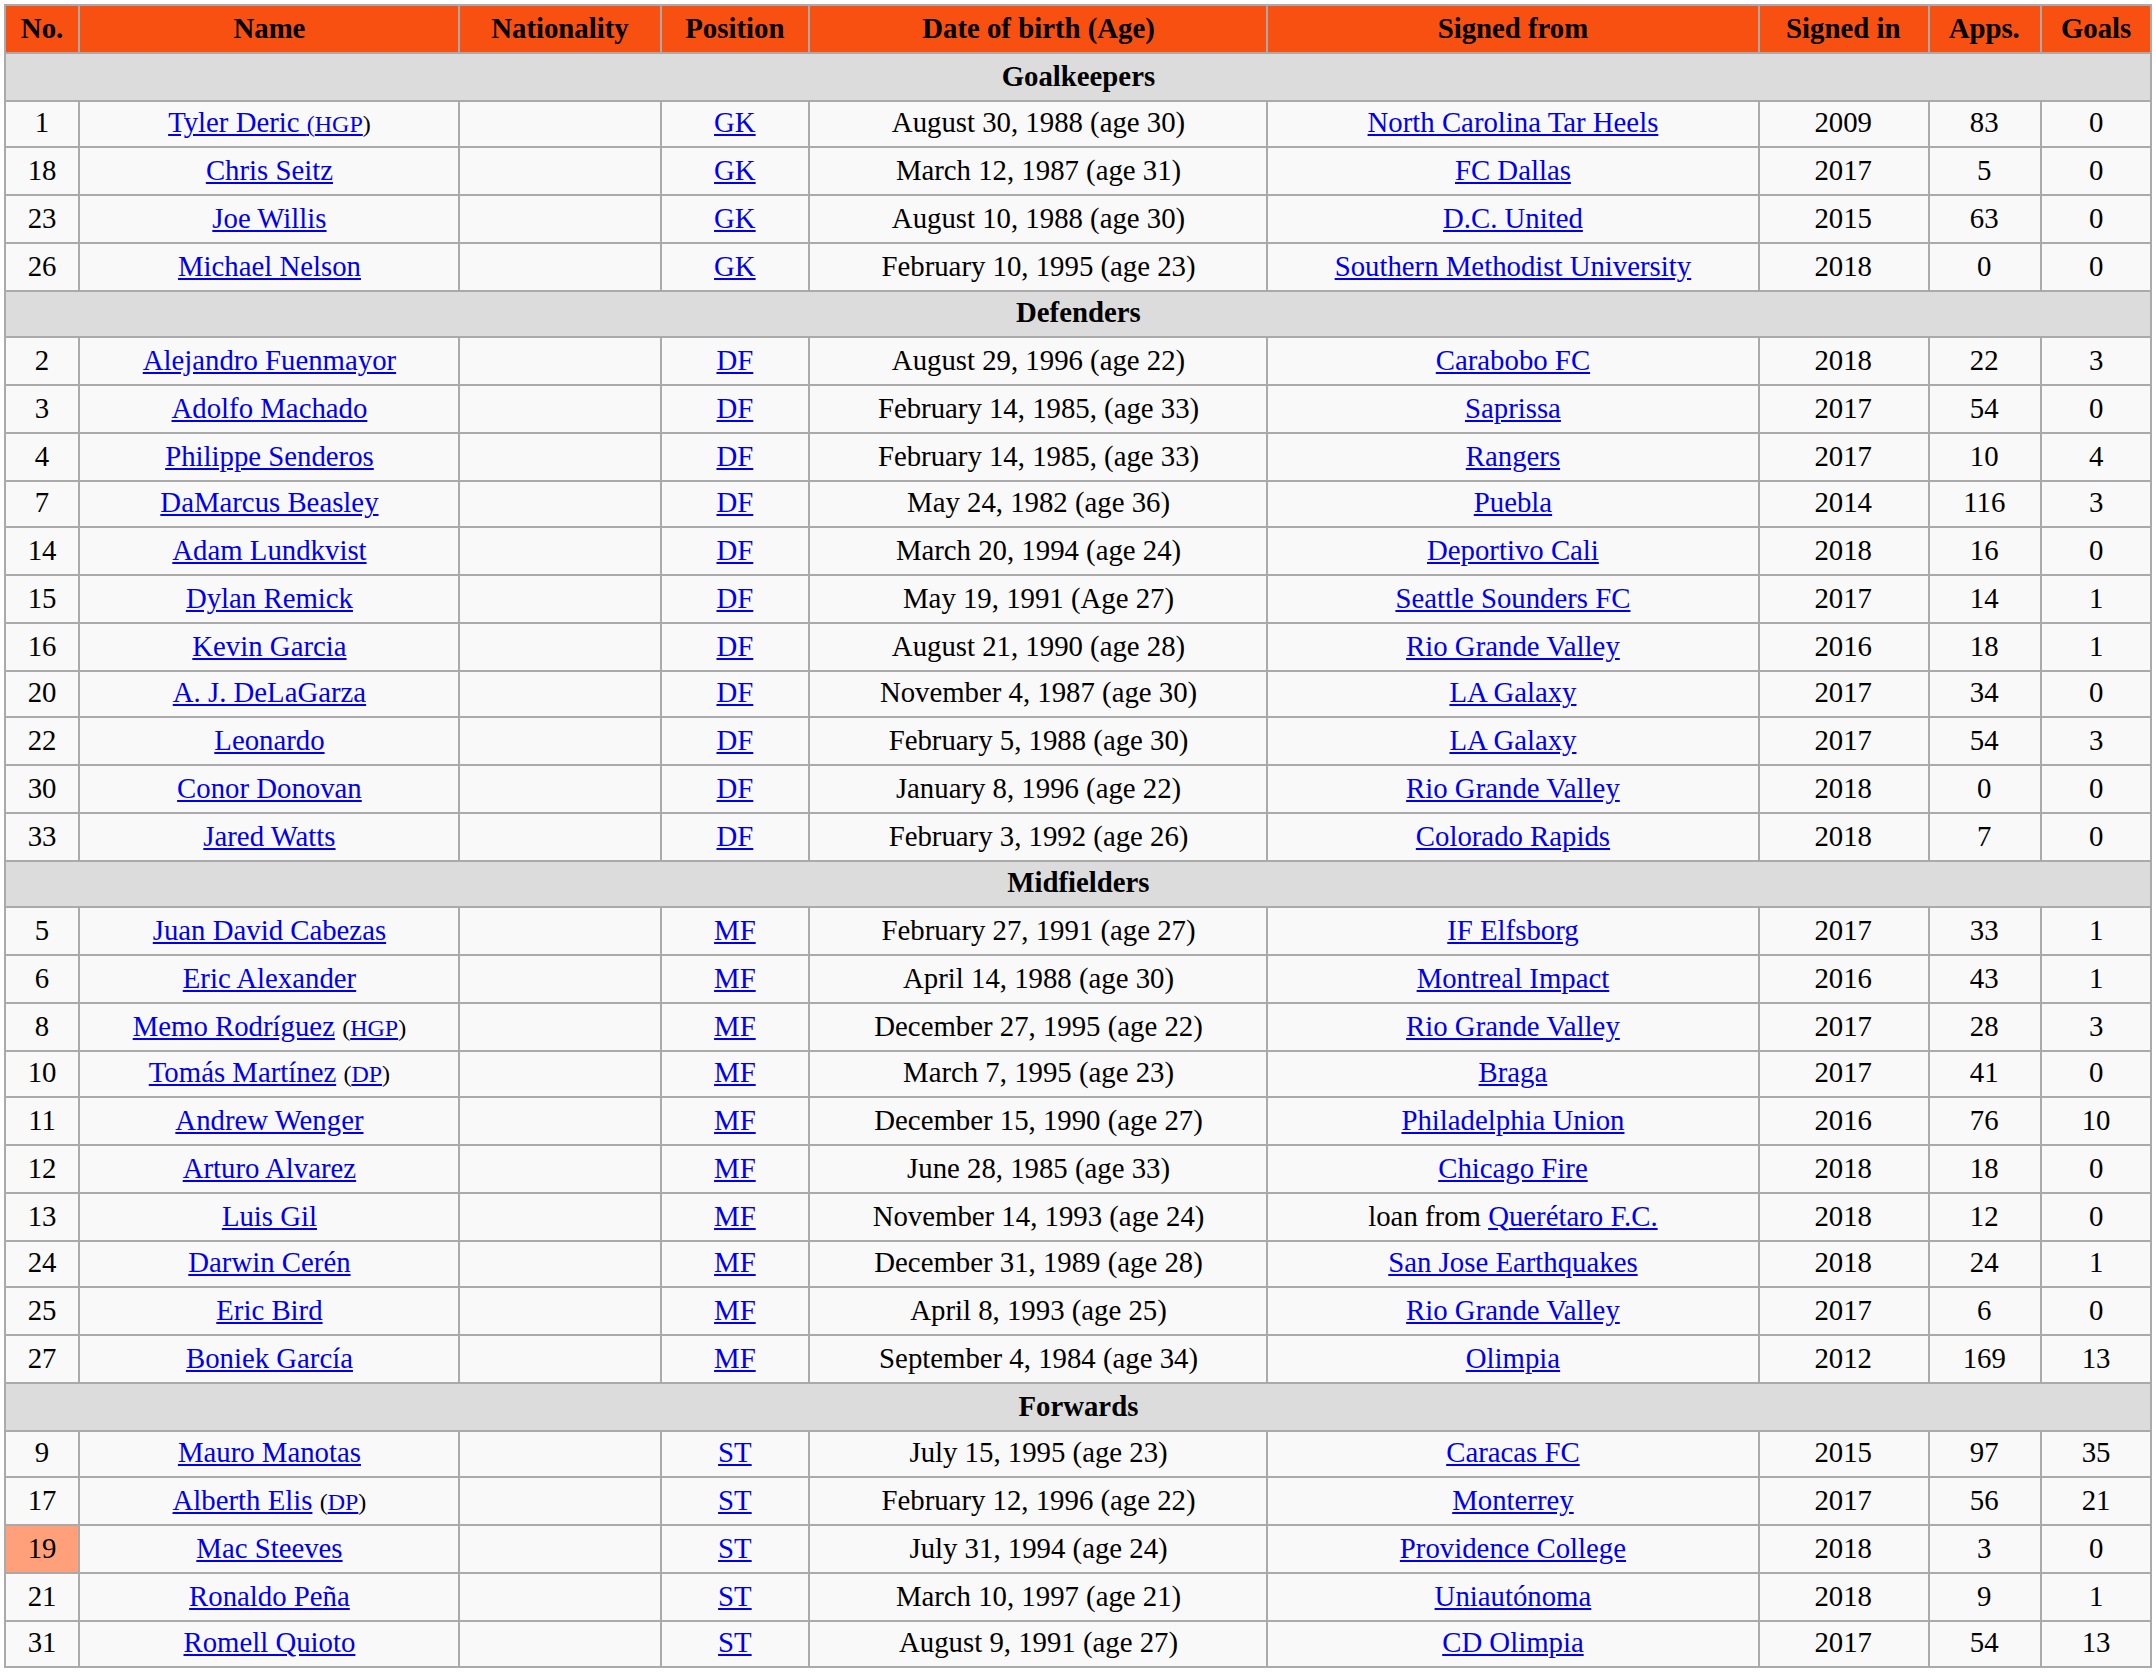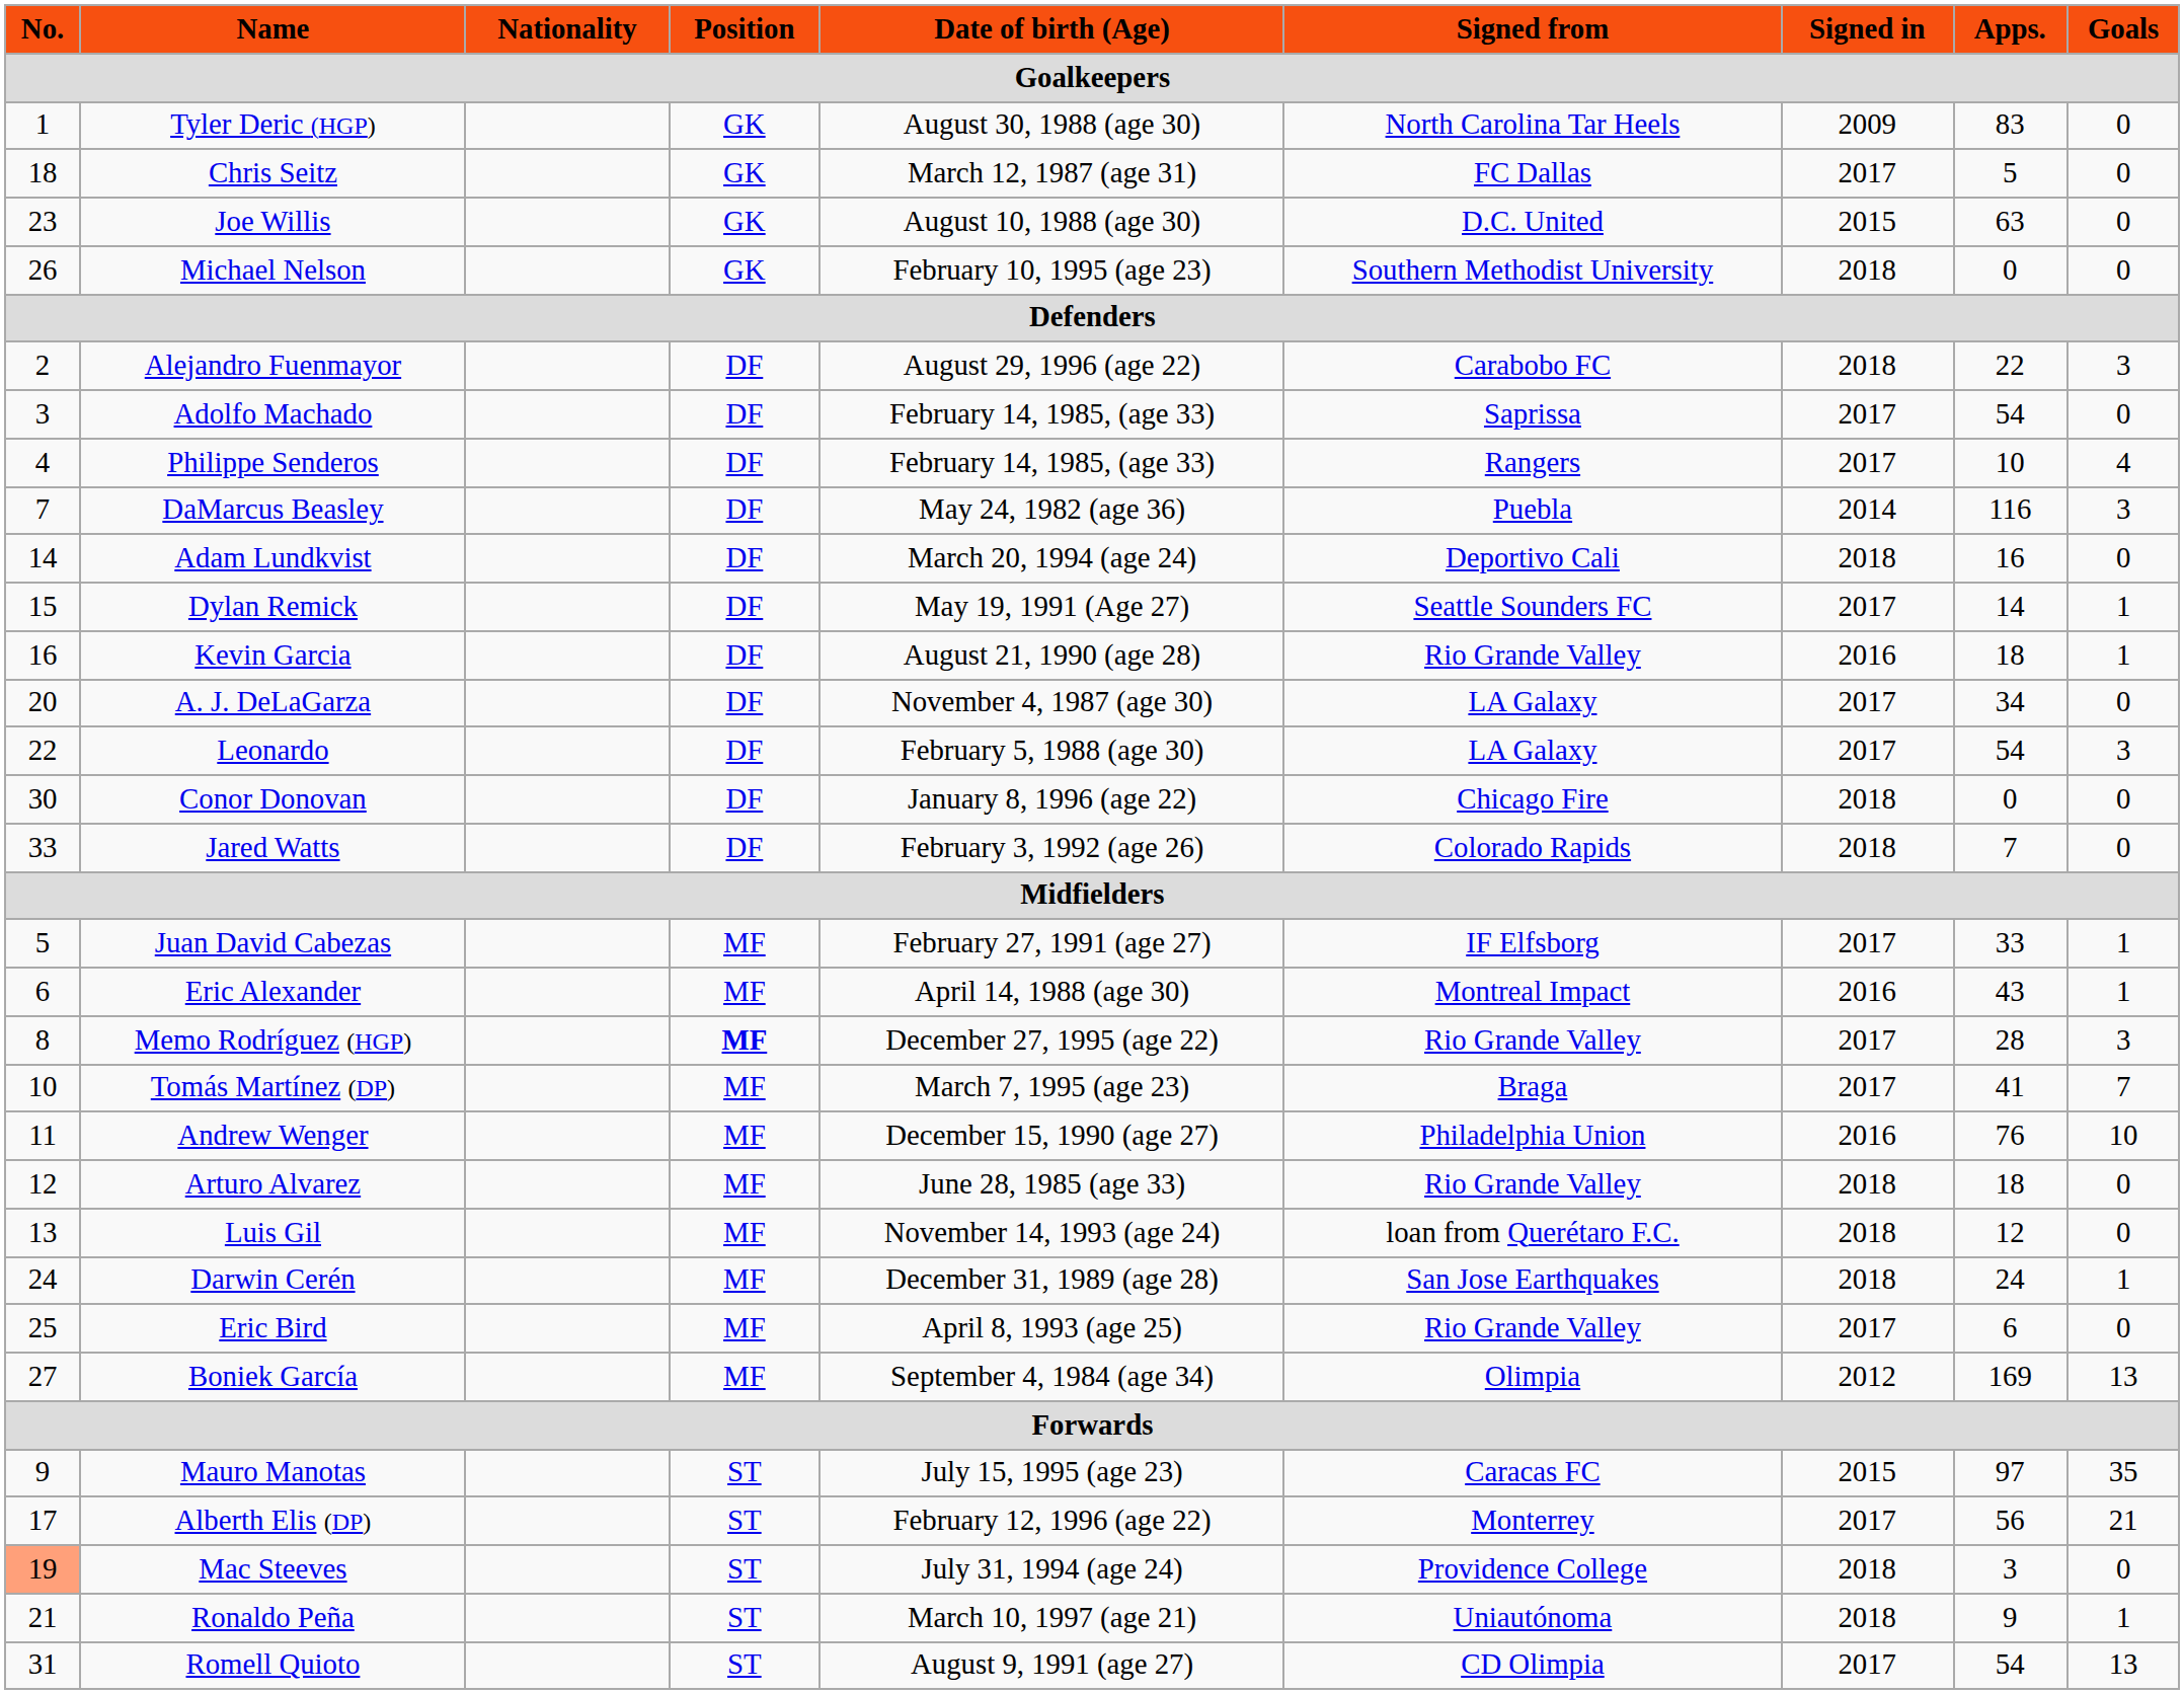 <table class="wikitable" style="text-align:center; font-size:90%; width:85%;">
 <tr>
 <th style="background:#F75010; color:#000; text-align:center;">No.</th>
 <th style="background:#F75010; color:#000; text-align:center;">Name</th>
 <th style="background:#F75010; color:#000; text-align:center;">Nationality</th>
 <th style="background:#F75010; color:#000; text-align:center;">Position</th>
 <th style="background:#F75010; color:#000; text-align:center;">Date of birth (Age)</th>
 <th style="background:#F75010; color:#000; text-align:center;">Signed from</th>
 <th style="background:#F75010; color:#000; text-align:center;">Signed in</th>
 <th style="background:#F75010; color:#000; text-align:center;">Apps.</th>
 <th style="background:#F75010; color:#000; text-align:center;">Goals</th>
 </tr>
 <tr>
 <th colspan="9" style="background:#dcdcdc; text-align:center;">Goalkeepers</th>
 </tr>
 <tr>
 <td>1</td>
 <td><a href='#'>Tyler Deric <small>(</small></a><small><a href='#'>HGP</a>)</small></td>
 <td></td>
 <td><a href='#'>GK</a></td>
 <td>August 30, 1988 (age 30)</td>
 <td><a href='#'>North Carolina Tar Heels</a></td>
 <td>2009</td>
 <td>83</td>
 <td>0</td>
 </tr>
 <tr>
 <td>18</td>
 <td><a href='#'>Chris Seitz</a></td>
 <td></td>
 <td><a href='#'>GK</a></td>
 <td>March 12, 1987 (age 31)</td>
 <td><a href='#'>FC Dallas</a></td>
 <td>2017</td>
 <td>5</td>
 <td>0</td>
 </tr>
 <tr>
 <td>23</td>
 <td><a href='#'>Joe Willis</a></td>
 <td></td>
 <td><a href='#'>GK</a></td>
 <td>August 10, 1988 (age 30)</td>
 <td><a href='#'>D.C. United</a></td>
 <td>2015</td>
 <td>63</td>
 <td>0</td>
 </tr>
 <tr>
 <td>26</td>
 <td><a href='#'>Michael Nelson</a></td>
 <td></td>
 <td><a href='#'>GK</a></td>
 <td>February 10, 1995 (age 23)</td>
 <td><a href='#'>Southern Methodist University</a></td>
 <td>2018</td>
 <td>0</td>
 <td>0</td>
 </tr>
 <tr>
 <th colspan="9" style="background:#dcdcdc; text-align:center;">Defenders</th>
 </tr>
 <tr>
 <td>2</td>
 <td><a href='#'>Alejandro Fuenmayor</a></td>
 <td></td>
 <td><a href='#'>DF</a></td>
 <td>August 29, 1996 (age 22)</td>
 <td><a href='#'>Carabobo FC</a></td>
 <td>2018</td>
 <td>22</td>
 <td>3</td>
 </tr>
 <tr>
 <td>3</td>
 <td><a href='#'>Adolfo Machado</a></td>
 <td></td>
 <td><a href='#'>DF</a></td>
 <td>February 14, 1985, (age 33)</td>
 <td><a href='#'>Saprissa</a></td>
 <td>2017</td>
 <td>54</td>
 <td>0</td>
 </tr>
 <tr>
 <td>4</td>
 <td><a href='#'>Philippe Senderos</a></td>
 <td></td>
 <td><a href='#'>DF</a></td>
 <td>February 14, 1985, (age 33)</td>
 <td><a href='#'>Rangers</a></td>
 <td>2017</td>
 <td>10</td>
 <td>4</td>
 </tr>
 <tr>
 <td>7</td>
 <td><a href='#'>DaMarcus Beasley</a></td>
 <td></td>
 <td><a href='#'>DF</a></td>
 <td>May 24, 1982 (age 36)</td>
 <td><a href='#'>Puebla</a></td>
 <td>2014</td>
 <td>116</td>
 <td>3</td>
 </tr>
 <tr>
 <td>14</td>
 <td><a href='#'>Adam Lundkvist</a></td>
 <td></td>
 <td><a href='#'>DF</a></td>
 <td>March 20, 1994 (age 24)</td>
 <td><a href='#'>Deportivo Cali</a></td>
 <td>2018</td>
 <td>16</td>
 <td>0</td>
 </tr>
 <tr>
 <td>15</td>
 <td><a href='#'>Dylan Remick</a></td>
 <td></td>
 <td><a href='#'>DF</a></td>
 <td>May 19, 1991 (Age 27)</td>
 <td><a href='#'>Seattle Sounders FC</a></td>
 <td>2017</td>
 <td>14</td>
 <td>1</td>
 </tr>
 <tr>
 <td>16</td>
 <td><a href='#'>Kevin Garcia</a></td>
 <td></td>
 <td><a href='#'>DF</a></td>
 <td>August 21, 1990 (age 28)</td>
 <td><a href='#'>Rio Grande Valley</a></td>
 <td>2016</td>
 <td>18</td>
 <td>1</td>
 </tr>
 <tr>
 <td>20</td>
 <td><a href='#'>A. J. DeLaGarza</a></td>
 <td></td>
 <td><a href='#'>DF</a></td>
 <td>November 4, 1987 (age 30)</td>
 <td><a href='#'>LA Galaxy</a></td>
 <td>2017</td>
 <td>34</td>
 <td>0</td>
 </tr>
 <tr>
 <td>22</td>
 <td><a href='#'>Leonardo</a></td>
 <td></td>
 <td><a href='#'>DF</a></td>
 <td>February 5, 1988 (age 30)</td>
 <td><a href='#'>LA Galaxy</a></td>
 <td>2017</td>
 <td>54</td>
 <td>3</td>
 </tr>
 <tr>
 <td>30</td>
 <td><a href='#'>Conor Donovan</a></td>
 <td></td>
 <td><a href='#'>DF</a></td>
 <td>January 8, 1996 (age 22)</td>
-<td><a href='#'>Rio Grande Valley</a></td>
+<td><a href='#'>Chicago Fire</a></td>
 <td>2018</td>
 <td>0</td>
 <td>0</td>
 </tr>
 <tr>
 <td>33</td>
 <td><a href='#'>Jared Watts</a></td>
 <td></td>
 <td><a href='#'>DF</a></td>
 <td>February 3, 1992 (age 26)</td>
 <td><a href='#'>Colorado Rapids</a></td>
 <td>2018</td>
 <td>7</td>
 <td>0</td>
 </tr>
 <tr>
 <th colspan="9" style="background:#dcdcdc; text-align:center;">Midfielders</th>
 </tr>
 <tr>
 <td>5</td>
 <td><a href='#'>Juan David Cabezas</a></td>
 <td></td>
 <td><a href='#'>MF</a></td>
 <td>February 27, 1991 (age 27)</td>
 <td><a href='#'>IF Elfsborg</a></td>
 <td>2017</td>
 <td>33</td>
 <td>1</td>
 </tr>
 <tr>
 <td>6</td>
 <td><a href='#'>Eric Alexander</a></td>
 <td></td>
 <td><a href='#'>MF</a></td>
 <td>April 14, 1988 (age 30)</td>
 <td><a href='#'>Montreal Impact</a></td>
 <td>2016</td>
 <td>43</td>
 <td>1</td>
 </tr>
 <tr>
 <td>8</td>
 <td><a href='#'>Memo Rodríguez</a> <small>(<a href='#'>HGP</a>)</small></td>
 <td></td>
-<td><a href='#'>MF</a></td>
+<td><strong><a href='#'>MF</a></strong></td>
 <td>December 27, 1995 (age 22)</td>
 <td><a href='#'>Rio Grande Valley</a></td>
 <td>2017</td>
 <td>28</td>
 <td>3</td>
 </tr>
 <tr>
 <td>10</td>
 <td><a href='#'>Tomás Martínez</a> <small>(<a href='#'>DP</a>)</small></td>
 <td></td>
 <td><a href='#'>MF</a></td>
 <td>March 7, 1995 (age 23)</td>
 <td><a href='#'>Braga</a></td>
 <td>2017</td>
 <td>41</td>
-<td>0</td>
+<td>7</td>
 </tr>
 <tr>
 <td>11</td>
 <td><a href='#'>Andrew Wenger</a></td>
 <td></td>
 <td><a href='#'>MF</a></td>
 <td>December 15, 1990 (age 27)</td>
 <td><a href='#'>Philadelphia Union</a></td>
 <td>2016</td>
 <td>76</td>
 <td>10</td>
 </tr>
 <tr>
 <td>12</td>
 <td><a href='#'>Arturo Alvarez</a></td>
 <td></td>
 <td><a href='#'>MF</a></td>
 <td>June 28, 1985 (age 33)</td>
-<td><a href='#'>Chicago Fire</a></td>
+<td><a href='#'>Rio Grande Valley</a></td>
 <td>2018</td>
 <td>18</td>
 <td>0</td>
 </tr>
 <tr>
 <td>13</td>
 <td><a href='#'>Luis Gil</a></td>
 <td></td>
 <td><a href='#'>MF</a></td>
 <td>November 14, 1993 (age 24)</td>
 <td>loan from <a href='#'>Querétaro F.C.</a></td>
 <td>2018</td>
 <td>12</td>
 <td>0</td>
 </tr>
 <tr>
 <td>24</td>
 <td><a href='#'>Darwin Cerén</a></td>
 <td></td>
 <td><a href='#'>MF</a></td>
 <td>December 31, 1989 (age 28)</td>
 <td><a href='#'>San Jose Earthquakes</a></td>
 <td>2018</td>
 <td>24</td>
 <td>1</td>
 </tr>
 <tr>
 <td>25</td>
 <td><a href='#'>Eric Bird</a></td>
 <td></td>
 <td><a href='#'>MF</a></td>
 <td>April 8, 1993 (age 25)</td>
 <td><a href='#'>Rio Grande Valley</a></td>
 <td>2017</td>
 <td>6</td>
 <td>0</td>
 </tr>
 <tr>
 <td>27</td>
 <td><a href='#'>Boniek García</a></td>
 <td></td>
 <td><a href='#'>MF</a></td>
 <td>September 4, 1984 (age 34)</td>
 <td><a href='#'>Olimpia</a></td>
 <td>2012</td>
 <td>169</td>
 <td>13</td>
 </tr>
 <tr>
 <th colspan="9" style="background:#dcdcdc; text-align:center;">Forwards</th>
 </tr>
 <tr>
 <td>9</td>
 <td><a href='#'>Mauro Manotas</a></td>
 <td></td>
 <td><a href='#'>ST</a></td>
 <td>July 15, 1995 (age 23)</td>
 <td><a href='#'>Caracas FC</a></td>
 <td>2015</td>
 <td>97</td>
 <td>35</td>
 </tr>
 <tr>
 <td>17</td>
 <td><a href='#'>Alberth Elis</a> <small>(<a href='#'>DP</a>)</small></td>
 <td></td>
 <td><a href='#'>ST</a></td>
 <td>February 12, 1996 (age 22)</td>
 <td><a href='#'>Monterrey</a></td>
 <td>2017</td>
 <td>56</td>
 <td>21</td>
 </tr>
 <tr>
 <td style="background: lightsalmon;">19</td>
 <td><a href='#'>Mac Steeves</a></td>
 <td></td>
 <td><a href='#'>ST</a></td>
 <td>July 31, 1994 (age 24)</td>
 <td><a href='#'>Providence College</a></td>
 <td>2018</td>
 <td>3</td>
 <td>0</td>
 </tr>
 <tr>
 <td>21</td>
 <td><a href='#'>Ronaldo Peña</a></td>
 <td></td>
 <td><a href='#'>ST</a></td>
 <td>March 10, 1997 (age 21)</td>
 <td><a href='#'>Uniautónoma</a></td>
 <td>2018</td>
 <td>9</td>
 <td>1</td>
 </tr>
 <tr>
 <td>31</td>
 <td><a href='#'>Romell Quioto</a></td>
 <td></td>
 <td><a href='#'>ST</a></td>
 <td>August 9, 1991 (age 27)</td>
 <td><a href='#'>CD Olimpia</a></td>
 <td>2017</td>
 <td>54</td>
 <td>13</td>
 </tr>
 </table>
